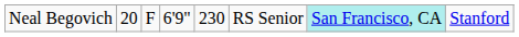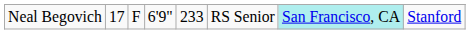 <table class="wikitable sortable" style="text-align: center">
 <tr align=center>
 </tr>
 <tr>
 <td>Neal Begovich</td>
-<td>20</td>
+<td>17</td>
 <td>F</td>
 <td>6'9"</td>
-<td>230</td>
+<td>233</td>
 <td>RS Senior</td>
 <td style="background: paleturquoise;"><a href='#'>San Francisco</a>, CA</td>
 <td><a href='#'>Stanford</a></td>
 </tr>
 </table>
